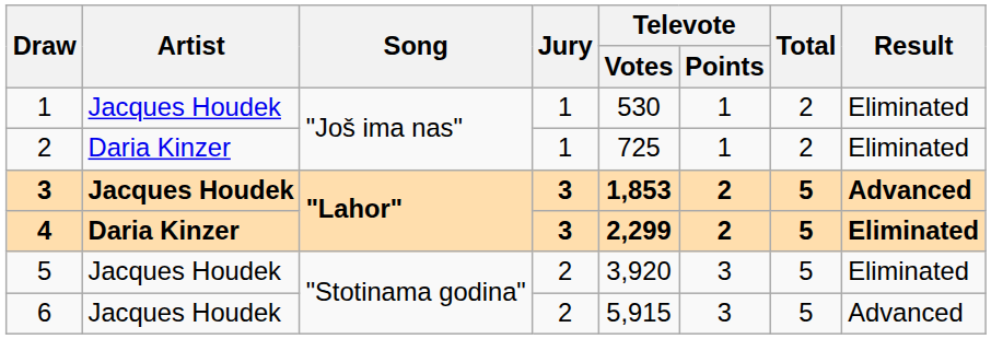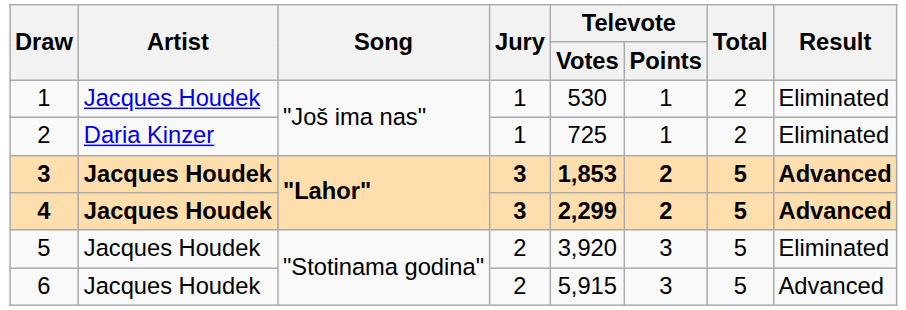 <table class="sortable wikitable" style="margin: 1em auto 1em auto; text-align:center;">
 <tr>
 <th rowspan="2">Draw</th>
 <th rowspan="2">Artist</th>
 <th rowspan="2">Song</th>
 <th rowspan="2">Jury</th>
 <th colspan="2">Televote</th>
 <th rowspan="2">Total</th>
 <th rowspan="2">Result</th>
 </tr>
 <tr>
 <th>Votes</th>
 <th>Points</th>
 </tr>
 <tr>
 <td>1</td>
 <td align="left"><a href='#'>Jacques Houdek</a></td>
 <td rowspan="2" align="left">"Još ima nas"</td>
 <td>1</td>
 <td>530</td>
 <td>1</td>
 <td>2</td>
 <td align="left">Eliminated</td>
 </tr>
 <tr>
 <td>2</td>
 <td align="left"><a href='#'>Daria Kinzer</a></td>
 <td>1</td>
 <td>725</td>
 <td>1</td>
 <td>2</td>
 <td align="left">Eliminated</td>
 </tr>
 <tr style="font-weight:bold; background:navajowhite">
 <td>3</td>
 <td align="left">Jacques Houdek</td>
 <td rowspan="2" align="left">"Lahor"</td>
 <td>3</td>
 <td>1,853</td>
 <td>2</td>
 <td>5</td>
 <td align="left">Advanced</td>
 </tr>
 <tr style="font-weight:bold; background:navajowhite">
 <td>4</td>
-<td align="left">Daria Kinzer</td>
+<td align="left">Jacques Houdek</td>
 <td>3</td>
 <td>2,299</td>
 <td>2</td>
 <td>5</td>
-<td align="left">Eliminated</td>
+<td align="left">Advanced</td>
 </tr>
 <tr>
 <td>5</td>
 <td align="left">Jacques Houdek</td>
 <td rowspan="2" align="left">"Stotinama godina"</td>
 <td>2</td>
 <td>3,920</td>
 <td>3</td>
 <td>5</td>
 <td align="left">Eliminated</td>
 </tr>
 <tr>
 <td>6</td>
 <td align="left">Jacques Houdek</td>
 <td>2</td>
 <td>5,915</td>
 <td>3</td>
 <td>5</td>
 <td align="left">Advanced</td>
 </tr>
 </table>
